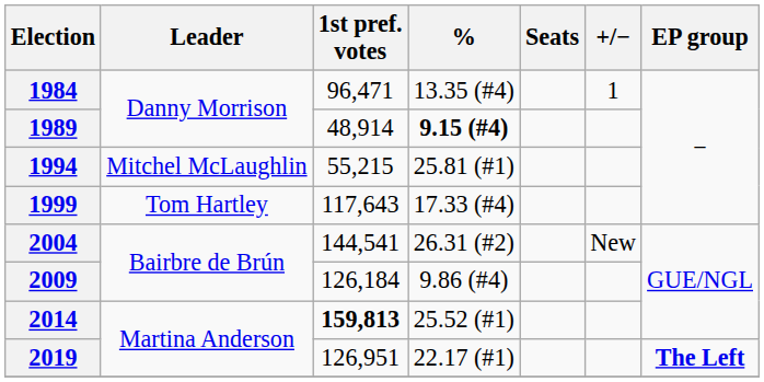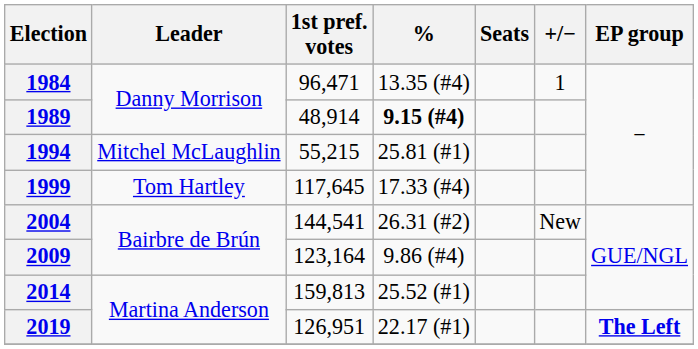 <table class="wikitable" style=text-align:center; font-size:97%;">
 <tr>
 <th>Election</th>
 <th>Leader</th>
 <th>1st pref. <br>votes</th>
 <th>%</th>
 <th>Seats</th>
 <th>+/−</th>
 <th>EP group</th>
 </tr>
 <tr>
 <th><a href='#'>1984</a></th>
 <td rowspan="2"><a href='#'>Danny Morrison</a></td>
 <td>96,471</td>
 <td>13.35 (#4)</td>
 <td></td>
 <td> 1</td>
 <td rowspan="4">−</td>
 </tr>
 <tr>
 <th><a href='#'>1989</a></th>
 <td>48,914</td>
 <td><strong>9.15 (#4)</strong></td>
 <td></td>
 <td></td>
 </tr>
 <tr>
 <th><a href='#'>1994</a></th>
 <td><a href='#'>Mitchel McLaughlin</a></td>
 <td>55,215</td>
 <td>25.81 (#1)</td>
 <td></td>
 <td></td>
 </tr>
 <tr>
 <th><a href='#'>1999</a></th>
 <td><a href='#'>Tom Hartley</a></td>
-<td>117,643</td>
+<td>117,645</td>
 <td>17.33 (#4)</td>
 <td></td>
 <td></td>
 </tr>
 <tr>
 <th><a href='#'>2004</a></th>
 <td rowspan="2"><a href='#'>Bairbre de Brún</a></td>
 <td>144,541</td>
 <td>26.31 (#2)</td>
 <td></td>
 <td>New</td>
 <td rowspan="3"><a href='#'>GUE/NGL</a></td>
 </tr>
 <tr>
 <th><a href='#'>2009</a></th>
-<td>126,184</td>
+<td>123,164</td>
 <td>9.86 (#4)</td>
 <td></td>
 <td></td>
 </tr>
 <tr>
 <th><a href='#'>2014</a></th>
 <td rowspan="2"><a href='#'>Martina Anderson</a></td>
-<td><strong>159,813</strong></td>
+<td>159,813</td>
 <td>25.52 (#1)</td>
 <td></td>
 <td></td>
 </tr>
 <tr>
 <th><a href='#'>2019</a></th>
 <td>126,951</td>
 <td>22.17 (#1)</td>
 <td></td>
 <td></td>
 <td><strong><a href='#'>The Left</a></strong></td>
 </tr>
 <tr>
 </tr>
 </table>
